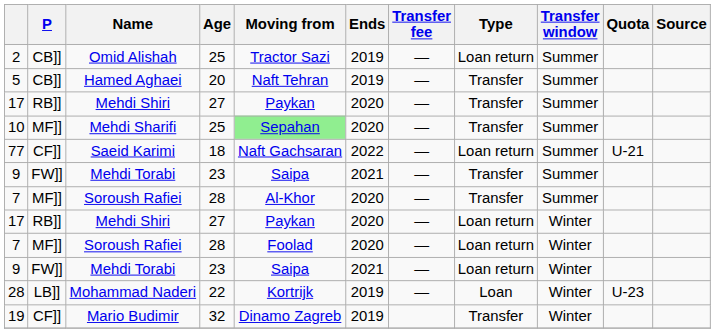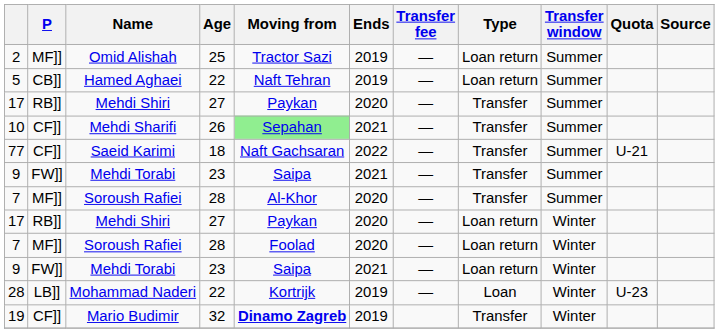 <table class="wikitable sortable " style="text-align:center">
 <tr>
 <th></th>
 <th><a href='#'>P</a></th>
 <th>Name</th>
 <th>Age</th>
 <th>Moving from</th>
 <th>Ends</th>
 <th><a href='#'>Transfer<br>fee</a></th>
 <th>Type</th>
 <th><a href='#'>Transfer<br>window</a></th>
 <th>Quota</th>
 <th>Source</th>
 </tr>
 <tr>
 <td>2</td>
-<td [[>CB]]</td>
+<td [[>MF]]</td>
 <td><a href='#'>Omid Alishah</a></td>
 <td>25</td>
 <td><a href='#'>Tractor Sazi</a></td>
 <td>2019</td>
 <td>—</td>
 <td>Loan return</td>
 <td>Summer</td>
 <td></td>
 <td></td>
 </tr>
 <tr>
 <td>5</td>
 <td [[>CB]]</td>
 <td><a href='#'>Hamed Aghaei</a></td>
-<td>20</td>
+<td>22</td>
 <td><a href='#'>Naft Tehran</a></td>
 <td>2019</td>
 <td>—</td>
-<td>Transfer</td>
+<td>Loan return</td>
 <td>Summer</td>
 <td></td>
 <td></td>
 </tr>
 <tr>
 <td>17</td>
 <td [[>RB]]</td>
 <td><a href='#'>Mehdi Shiri</a></td>
 <td>27</td>
 <td><a href='#'>Paykan</a></td>
 <td>2020</td>
 <td>—</td>
 <td>Transfer</td>
 <td>Summer</td>
 <td></td>
 <td></td>
 </tr>
 <tr>
 <td>10</td>
-<td [[>MF]]</td>
+<td [[>CF]]</td>
 <td><a href='#'>Mehdi Sharifi</a></td>
-<td>25</td>
+<td>26</td>
 <td style="background: lightgreen;"><a href='#'>Sepahan</a></td>
-<td>2020</td>
+<td>2021</td>
 <td>—</td>
 <td>Transfer</td>
 <td>Summer</td>
 <td></td>
 <td></td>
 </tr>
 <tr>
 <td>77</td>
 <td [[>CF]]</td>
 <td><a href='#'>Saeid Karimi</a></td>
 <td>18</td>
 <td><a href='#'>Naft Gachsaran</a></td>
 <td>2022</td>
 <td>—</td>
-<td>Loan return</td>
+<td>Transfer</td>
 <td>Summer</td>
 <td>U-21</td>
 <td></td>
 </tr>
 <tr>
 <td>9</td>
 <td [[>FW]]</td>
 <td><a href='#'>Mehdi Torabi</a></td>
 <td>23</td>
 <td><a href='#'>Saipa</a></td>
 <td>2021</td>
 <td>—</td>
 <td>Transfer</td>
 <td>Summer</td>
 <td></td>
 <td></td>
 </tr>
 <tr>
 <td>7</td>
 <td [[>MF]]</td>
 <td><a href='#'>Soroush Rafiei</a></td>
 <td>28</td>
 <td> <a href='#'>Al-Khor</a></td>
 <td>2020</td>
 <td>—</td>
 <td>Transfer</td>
 <td>Summer</td>
 <td></td>
 <td></td>
 </tr>
 <tr>
 <td>17</td>
 <td [[>RB]]</td>
 <td><a href='#'>Mehdi Shiri</a></td>
 <td>27</td>
 <td><a href='#'>Paykan</a></td>
 <td>2020</td>
 <td>—</td>
 <td>Loan return</td>
 <td>Winter</td>
 <td></td>
 <td></td>
 </tr>
 <tr>
 <td>7</td>
 <td [[>MF]]</td>
 <td><a href='#'>Soroush Rafiei</a></td>
 <td>28</td>
 <td><a href='#'>Foolad</a></td>
 <td>2020</td>
 <td>—</td>
 <td>Loan return</td>
 <td>Winter</td>
 <td></td>
 <td></td>
 </tr>
 <tr>
 <td>9</td>
 <td [[>FW]]</td>
 <td><a href='#'>Mehdi Torabi</a></td>
 <td>23</td>
 <td><a href='#'>Saipa</a></td>
 <td>2021</td>
 <td>—</td>
 <td>Loan return</td>
 <td>Winter</td>
 <td></td>
 <td></td>
 </tr>
 <tr>
 <td>28</td>
 <td [[>LB]]</td>
 <td><a href='#'>Mohammad Naderi</a></td>
 <td>22</td>
 <td> <a href='#'>Kortrijk</a></td>
 <td>2019</td>
 <td>—</td>
 <td>Loan</td>
 <td>Winter</td>
 <td>U-23</td>
 <td></td>
 </tr>
 <tr>
 <td>19</td>
 <td [[>CF]]</td>
 <td> <a href='#'>Mario Budimir</a></td>
 <td>32</td>
-<td> <a href='#'>Dinamo Zagreb</a></td>
+<td><strong> <a href='#'>Dinamo Zagreb</a></strong></td>
 <td>2019</td>
 <td></td>
 <td>Transfer</td>
 <td>Winter</td>
 <td></td>
 <td></td>
 </tr>
 <tr>
 </tr>
 </table>
